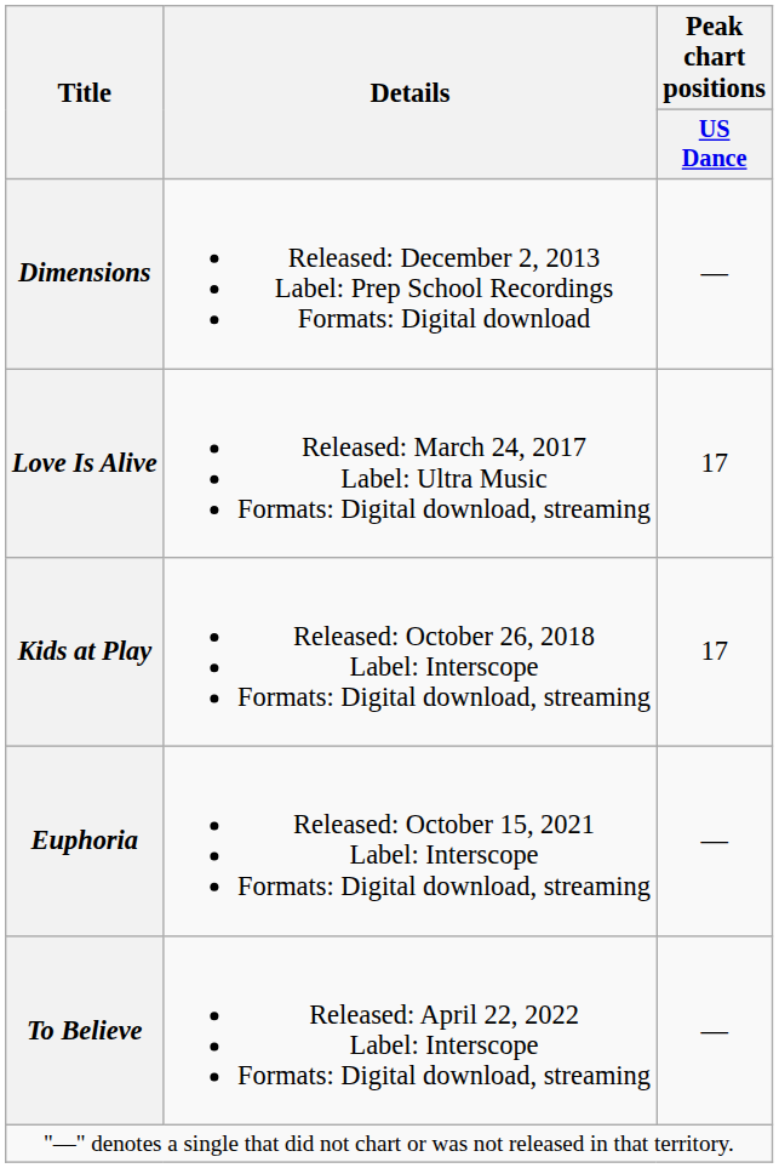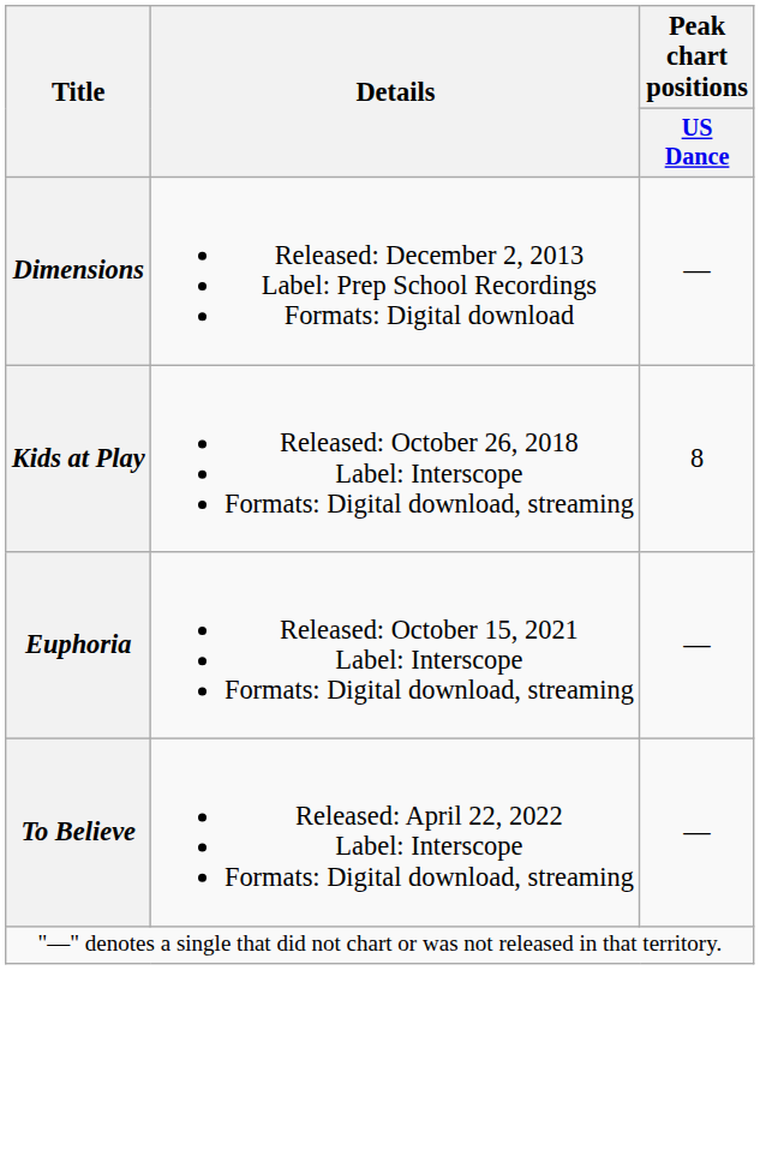 <table class="wikitable plainrowheaders" style="text-align:center;">
 <tr>
 <th scope="col" rowspan="2">Title</th>
 <th scope="col" rowspan="2">Details</th>
 <th scope="col" colspan="1">Peak chart positions</th>
 </tr>
 <tr>
 <th scope="col" style="width:3em;font-size:90%;"><a href='#'>US<br>Dance</a><br></th>
 </tr>
 <tr>
 <th scope="row"><em>Dimensions</em></th>
 <td><br><ul><li>Released: December 2, 2013</li><li>Label: Prep School Recordings</li><li>Formats: Digital download</li></ul></td>
 <td>—</td>
 </tr>
 <tr>
-<th scope="row"><em>Love Is Alive</em></th>
-<td><br><ul><li>Released: March 24, 2017</li><li>Label: Ultra Music</li><li>Formats: Digital download, streaming</li></ul></td>
-<td>17</td>
-</tr>
-<tr>
 <th scope="row"><em>Kids at Play</em></th>
 <td><br><ul><li>Released: October 26, 2018</li><li>Label: Interscope</li><li>Formats: Digital download, streaming</li></ul></td>
-<td>17</td>
+<td>8</td>
 </tr>
 <tr>
 <th scope="row"><em>Euphoria</em></th>
 <td><br><ul><li>Released: October 15, 2021</li><li>Label: Interscope</li><li>Formats: Digital download, streaming</li></ul></td>
 <td>—</td>
 </tr>
 <tr>
 <th scope="row"><em>To Believe</em></th>
 <td><br><ul><li>Released: April 22, 2022</li><li>Label: Interscope</li><li>Formats: Digital download, streaming</li></ul></td>
 <td>—</td>
 </tr>
 <tr>
 <td colspan="3" style="font-size:85%">"—" denotes a single that did not chart or was not released in that territory.</td>
 </tr>
 </table>
